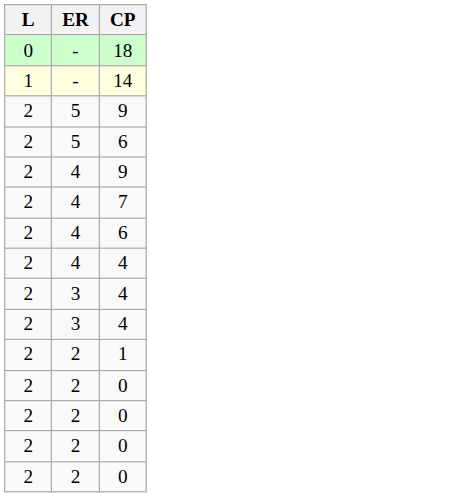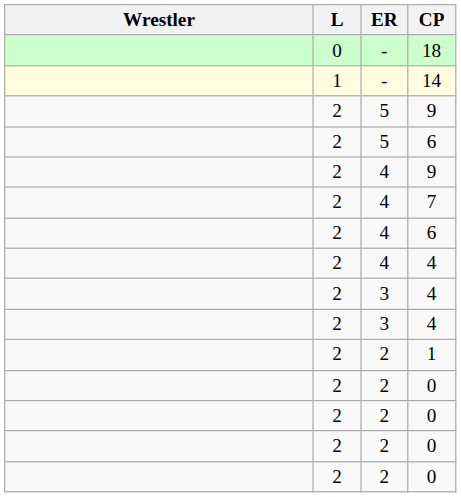 <table class="wikitable" style="text-align: center;" |>
 <tr>
+<th width="250">Wrestler</th>
 <th width="32">L</th>
 <th width="32">ER</th>
 <th width="32">CP</th>
 </tr>
 <tr bgcolor="ccffcc">
+<td style="text-align:left;"></td>
 <td>0</td>
 <td>-</td>
 <td>18</td>
 </tr>
 <tr bgcolor="lightyellow">
+<td style="text-align:left;"></td>
 <td>1</td>
 <td>-</td>
 <td>14</td>
 </tr>
 <tr>
+<td style="text-align:left;"></td>
 <td>2</td>
 <td>5</td>
 <td>9</td>
 </tr>
 <tr>
+<td style="text-align:left;"></td>
 <td>2</td>
 <td>5</td>
 <td>6</td>
 </tr>
 <tr>
+<td style="text-align:left;"></td>
 <td>2</td>
 <td>4</td>
 <td>9</td>
 </tr>
 <tr>
+<td style="text-align:left;"></td>
 <td>2</td>
 <td>4</td>
 <td>7</td>
 </tr>
 <tr>
+<td style="text-align:left;"></td>
 <td>2</td>
 <td>4</td>
 <td>6</td>
 </tr>
 <tr>
+<td style="text-align:left;"></td>
 <td>2</td>
 <td>4</td>
 <td>4</td>
 </tr>
 <tr>
+<td style="text-align:left;"></td>
 <td>2</td>
 <td>3</td>
 <td>4</td>
 </tr>
 <tr>
+<td style="text-align:left;"></td>
 <td>2</td>
 <td>3</td>
 <td>4</td>
 </tr>
 <tr>
+<td style="text-align:left;"></td>
 <td>2</td>
 <td>2</td>
 <td>1</td>
 </tr>
 <tr>
+<td style="text-align:left;"></td>
 <td>2</td>
 <td>2</td>
 <td>0</td>
 </tr>
 <tr>
+<td style="text-align:left;"></td>
 <td>2</td>
 <td>2</td>
 <td>0</td>
 </tr>
 <tr>
+<td style="text-align:left;"></td>
 <td>2</td>
 <td>2</td>
 <td>0</td>
 </tr>
 <tr>
+<td style="text-align:left;"></td>
 <td>2</td>
 <td>2</td>
 <td>0</td>
 </tr>
 </table>
